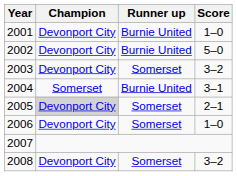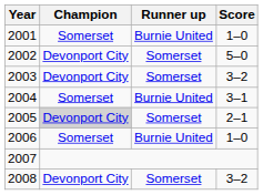 <table class="wikitable" style="text-align:center">
 <tr>
 <th>Year</th>
 <th>Champion</th>
 <th>Runner up</th>
 <th>Score</th>
 </tr>
 <tr>
 <td>2001</td>
-<td><a href='#'>Devonport City</a></td>
+<td><a href='#'>Somerset</a></td>
 <td><a href='#'>Burnie United</a></td>
 <td>1–0</td>
 </tr>
 <tr>
 <td>2002</td>
 <td><a href='#'>Devonport City</a></td>
-<td><a href='#'>Burnie United</a></td>
+<td><a href='#'>Somerset</a></td>
 <td>5–0</td>
 </tr>
 <tr>
 <td>2003</td>
 <td><a href='#'>Devonport City</a></td>
 <td><a href='#'>Somerset</a></td>
 <td>3–2</td>
 </tr>
 <tr>
 <td>2004</td>
 <td><a href='#'>Somerset</a></td>
 <td><a href='#'>Burnie United</a></td>
 <td>3–1</td>
 </tr>
 <tr>
 <td>2005</td>
 <td style="background: lightgrey;"><a href='#'>Devonport City</a></td>
 <td><a href='#'>Somerset</a></td>
 <td>2–1</td>
 </tr>
 <tr>
 <td>2006</td>
-<td><a href='#'>Devonport City</a></td>
 <td><a href='#'>Somerset</a></td>
+<td><a href='#'>Burnie United</a></td>
 <td>1–0</td>
 </tr>
 <tr>
 <td>2007</td>
 <td colspan=3></td>
 </tr>
 <tr>
 <td>2008</td>
 <td><a href='#'>Devonport City</a></td>
 <td><a href='#'>Somerset</a></td>
 <td>3–2</td>
 </tr>
 </table>
